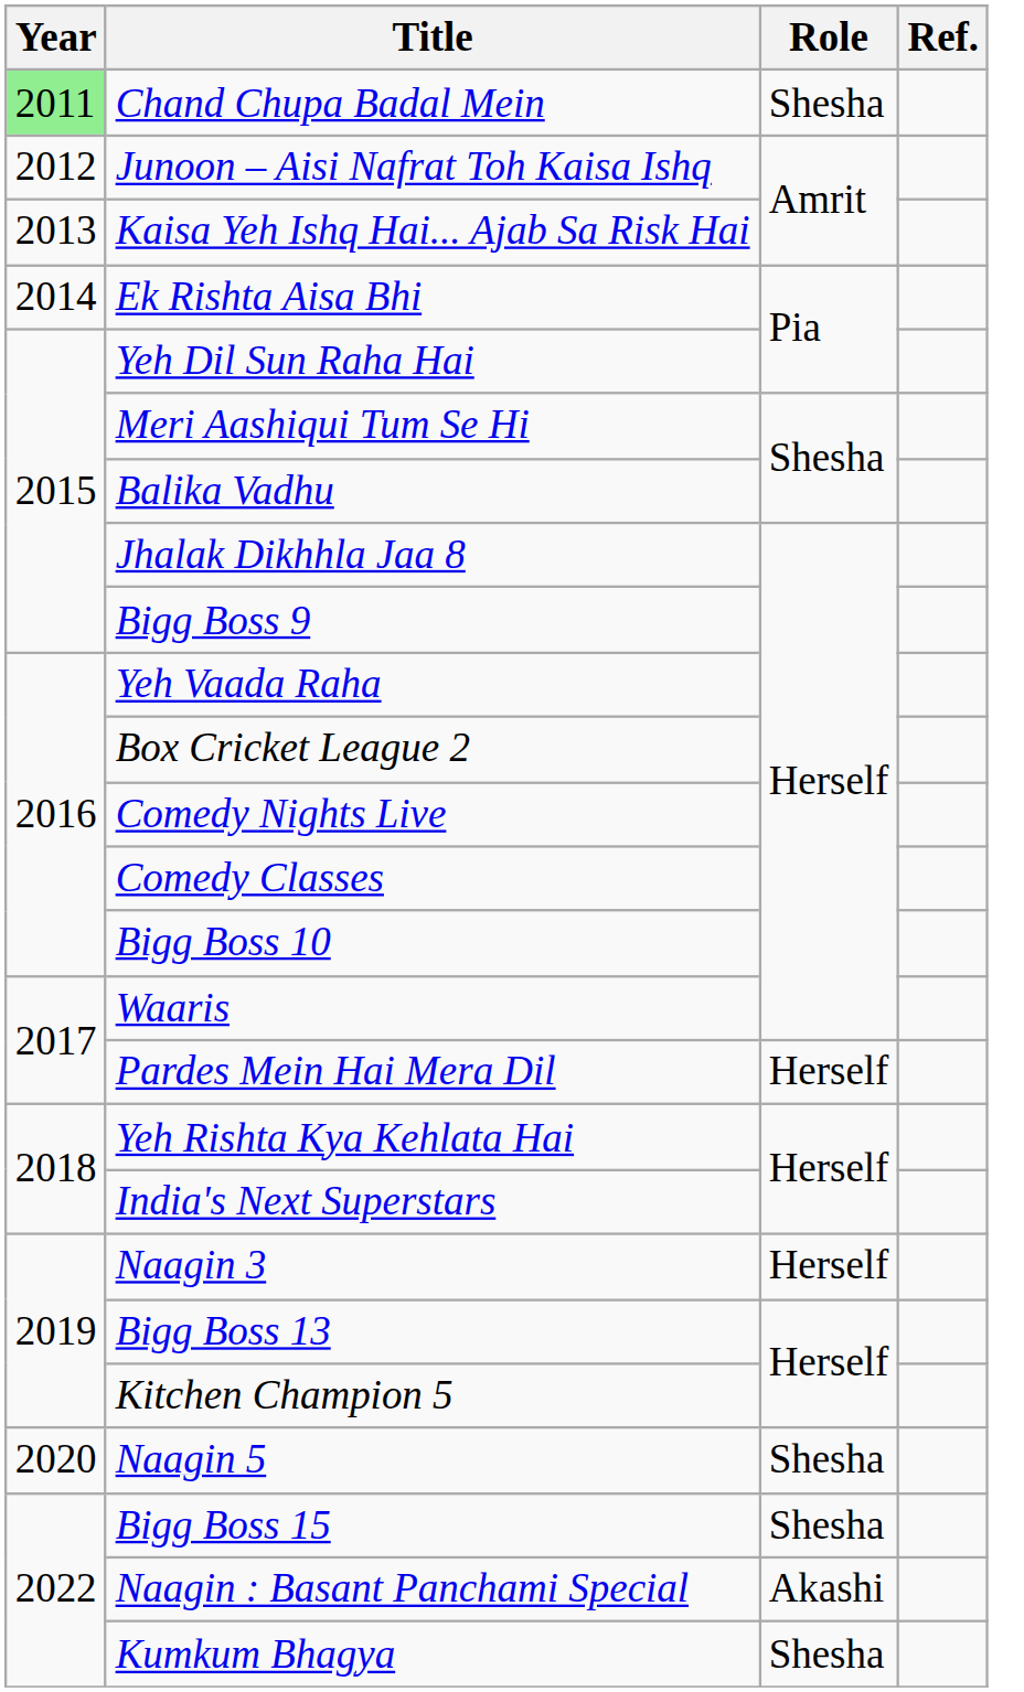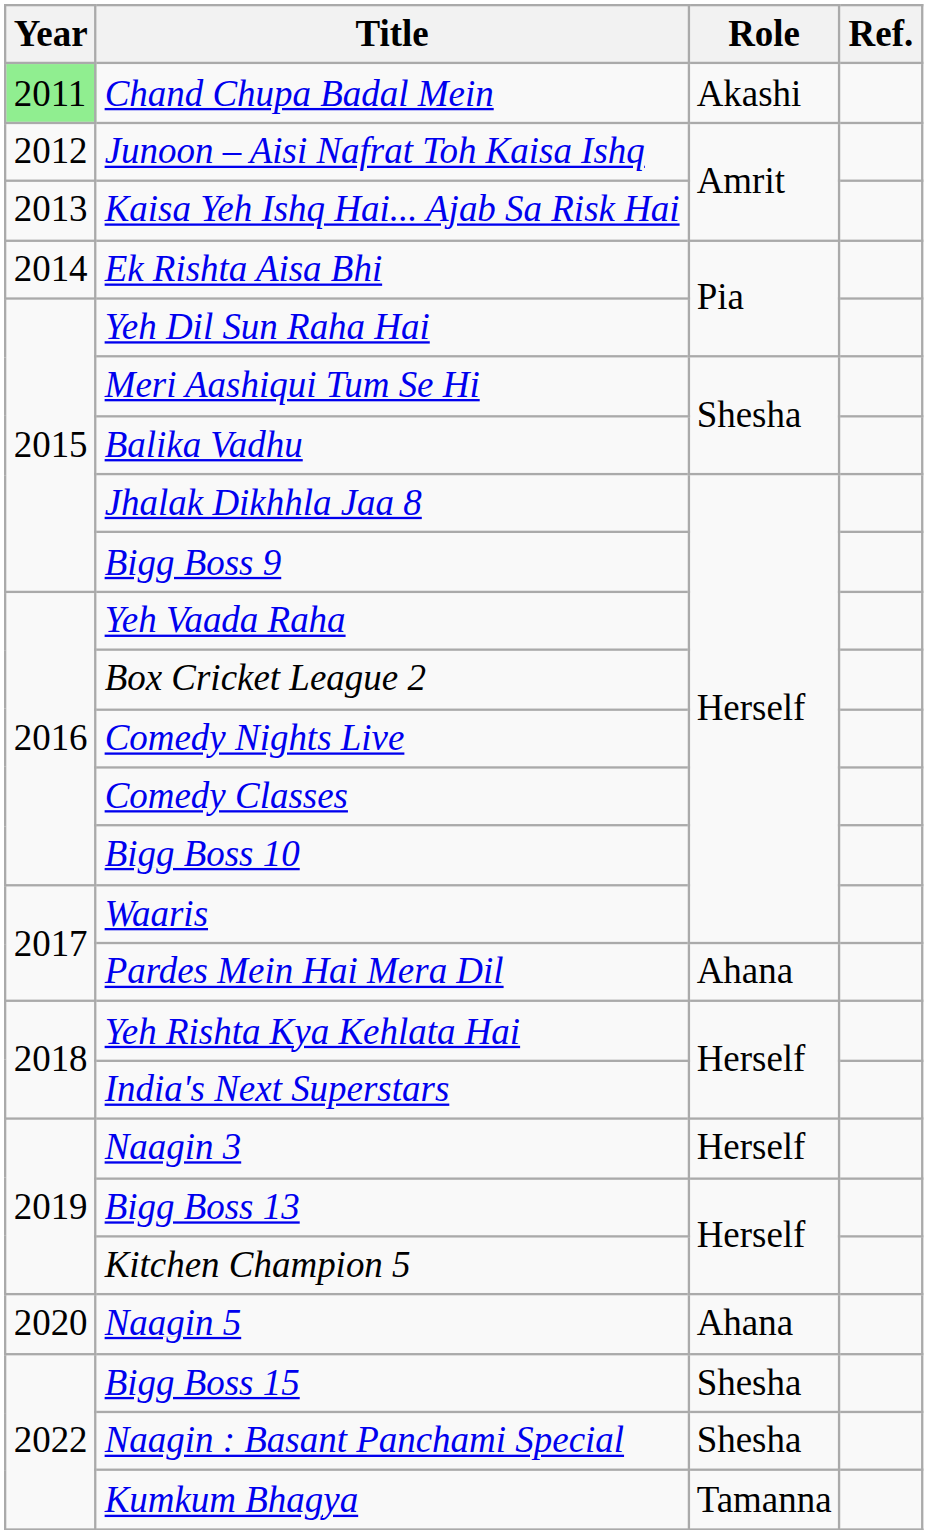 <table class="wikitable">
 <tr>
 <th>Year</th>
 <th>Title</th>
 <th>Role</th>
 <th>Ref.</th>
 </tr>
 <tr>
 <td style="background: lightgreen;">2011</td>
 <td><em><a href='#'>Chand Chupa Badal Mein</a></em></td>
-<td>Shesha</td>
+<td>Akashi</td>
 <td></td>
 </tr>
 <tr>
 <td>2012</td>
 <td><em><a href='#'>Junoon – Aisi Nafrat Toh Kaisa Ishq</a></em></td>
 <td rowspan="2">Amrit</td>
 <td></td>
 </tr>
 <tr>
 <td>2013</td>
 <td><em><a href='#'>Kaisa Yeh Ishq Hai... Ajab Sa Risk Hai</a></em></td>
 <td></td>
 </tr>
 <tr>
 <td>2014</td>
 <td><em><a href='#'>Ek Rishta Aisa Bhi</a></em></td>
 <td rowspan="2">Pia</td>
 <td></td>
 </tr>
 <tr>
 <td rowspan="5">2015</td>
 <td><em><a href='#'>Yeh Dil Sun Raha Hai</a></em></td>
 <td></td>
 </tr>
 <tr>
 <td><em><a href='#'>Meri Aashiqui Tum Se Hi</a></em></td>
 <td rowspan="2">Shesha</td>
 <td></td>
 </tr>
 <tr>
 <td><em><a href='#'>Balika Vadhu</a></em></td>
 <td></td>
 </tr>
 <tr>
 <td><em><a href='#'>Jhalak Dikhhla Jaa 8</a></em></td>
 <td rowspan="8">Herself</td>
 <td></td>
 </tr>
 <tr>
 <td><em><a href='#'>Bigg Boss 9</a></em></td>
 <td></td>
 </tr>
 <tr>
 <td rowspan="5">2016</td>
 <td><em><a href='#'>Yeh Vaada Raha</a></em></td>
 <td></td>
 </tr>
 <tr>
 <td><em>Box Cricket League 2</em></td>
 <td></td>
 </tr>
 <tr>
 <td><em><a href='#'>Comedy Nights Live</a></em></td>
 <td></td>
 </tr>
 <tr>
 <td><em><a href='#'>Comedy Classes</a></em></td>
 <td></td>
 </tr>
 <tr>
 <td><em><a href='#'>Bigg Boss 10</a></em></td>
 <td></td>
 </tr>
 <tr>
 <td rowspan="2">2017</td>
 <td><em><a href='#'>Waaris</a></em></td>
 <td></td>
 </tr>
 <tr>
 <td><em><a href='#'>Pardes Mein Hai Mera Dil</a></em></td>
-<td>Herself</td>
+<td>Ahana</td>
 <td></td>
 </tr>
 <tr>
 <td rowspan="2">2018</td>
 <td><em><a href='#'>Yeh Rishta Kya Kehlata Hai</a></em></td>
 <td rowspan="2">Herself</td>
 <td></td>
 </tr>
 <tr>
 <td><em><a href='#'>India's Next Superstars</a></em></td>
 <td></td>
 </tr>
 <tr>
 <td rowspan="3">2019</td>
 <td><em><a href='#'>Naagin 3</a></em></td>
 <td>Herself</td>
 <td></td>
 </tr>
 <tr>
 <td><em><a href='#'>Bigg Boss 13</a></em></td>
 <td rowspan="2">Herself</td>
 <td></td>
 </tr>
 <tr>
 <td><em>Kitchen Champion 5</em></td>
 <td></td>
 </tr>
 <tr>
 <td>2020</td>
 <td><em><a href='#'>Naagin 5</a></em></td>
-<td>Shesha</td>
+<td>Ahana</td>
 <td></td>
 </tr>
 <tr>
 <td rowspan="3">2022</td>
 <td><em><a href='#'>Bigg Boss 15</a></em></td>
 <td>Shesha</td>
 <td></td>
 </tr>
 <tr>
 <td><em><a href='#'>Naagin : Basant Panchami Special</a></em></td>
-<td>Akashi</td>
+<td>Shesha</td>
 <td></td>
 </tr>
 <tr>
 <td><em><a href='#'>Kumkum Bhagya</a></em></td>
-<td>Shesha</td>
+<td>Tamanna</td>
 <td></td>
 </tr>
 <tr>
 </tr>
 </table>
